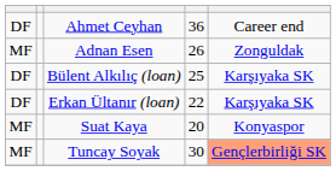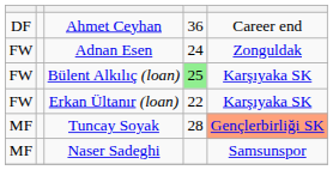 <table class="wikitable sortable" style="text-align: center">
 <tr>
 <th></th>
 <th></th>
 <th></th>
 <th></th>
 <th></th>
 </tr>
 <tr>
 <td>DF</td>
 <td></td>
 <td><a href='#'>Ahmet Ceyhan</a></td>
 <td>36</td>
 <td>Career end</td>
 </tr>
 <tr>
-<td>MF</td>
+<td>FW</td>
 <td></td>
 <td><a href='#'>Adnan Esen</a></td>
-<td>26</td>
+<td>24</td>
 <td><a href='#'>Zonguldak</a></td>
 </tr>
 <tr>
-<td>DF</td>
+<td>FW</td>
 <td></td>
 <td><a href='#'>Bülent Alkılıç</a> <em>(loan)</em></td>
-<td>25</td>
+<td style="background: lightgreen;">25</td>
 <td><a href='#'>Karşıyaka SK</a></td>
 </tr>
 <tr>
-<td>DF</td>
+<td>FW</td>
 <td></td>
 <td><a href='#'>Erkan Ültanır</a> <em>(loan)</em></td>
 <td>22</td>
 <td><a href='#'>Karşıyaka SK</a></td>
 </tr>
 <tr>
 <td>MF</td>
 <td></td>
-<td><a href='#'>Suat Kaya</a></td>
-<td>20</td>
-<td><a href='#'>Konyaspor</a></td>
+<td><a href='#'>Tuncay Soyak</a></td>
+<td>28</td>
+<td style="background: lightsalmon;"><a href='#'>Gençlerbirliği SK</a></td>
 </tr>
 <tr>
 <td>MF</td>
 <td></td>
-<td><a href='#'>Tuncay Soyak</a></td>
-<td>30</td>
-<td style="background: lightsalmon;"><a href='#'>Gençlerbirliği SK</a></td>
+<td><a href='#'>Naser Sadeghi</a></td>
+<td></td>
+<td><a href='#'>Samsunspor</a></td>
 </tr>
 <tr>
 </tr>
 </table>
